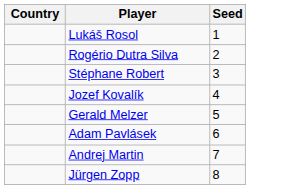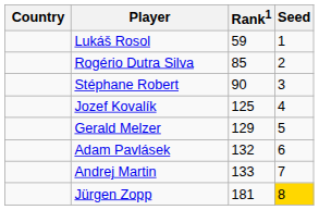 <table class="sortable wikitable">
 <tr>
 <th width="70">Country</th>
 <th width="175">Player</th>
+<th>Rank<sup>1</sup></th>
 <th>Seed</th>
 </tr>
 <tr>
 <td></td>
 <td><a href='#'>Lukáš Rosol</a></td>
+<td>59</td>
 <td>1</td>
 </tr>
 <tr>
 <td></td>
 <td><a href='#'>Rogério Dutra Silva</a></td>
+<td>85</td>
 <td>2</td>
 </tr>
 <tr>
 <td></td>
 <td><a href='#'>Stéphane Robert</a></td>
+<td>90</td>
 <td>3</td>
 </tr>
 <tr>
 <td></td>
 <td><a href='#'>Jozef Kovalík</a></td>
+<td>125</td>
 <td>4</td>
 </tr>
 <tr>
 <td></td>
 <td><a href='#'>Gerald Melzer</a></td>
+<td>129</td>
 <td>5</td>
 </tr>
 <tr>
 <td></td>
 <td><a href='#'>Adam Pavlásek</a></td>
+<td>132</td>
 <td>6</td>
 </tr>
 <tr>
 <td></td>
 <td><a href='#'>Andrej Martin</a></td>
+<td>133</td>
 <td>7</td>
 </tr>
 <tr>
 <td></td>
 <td><a href='#'>Jürgen Zopp</a></td>
-<td>8</td>
+<td>181</td>
+<td style="background: gold;">8</td>
 </tr>
 </table>
